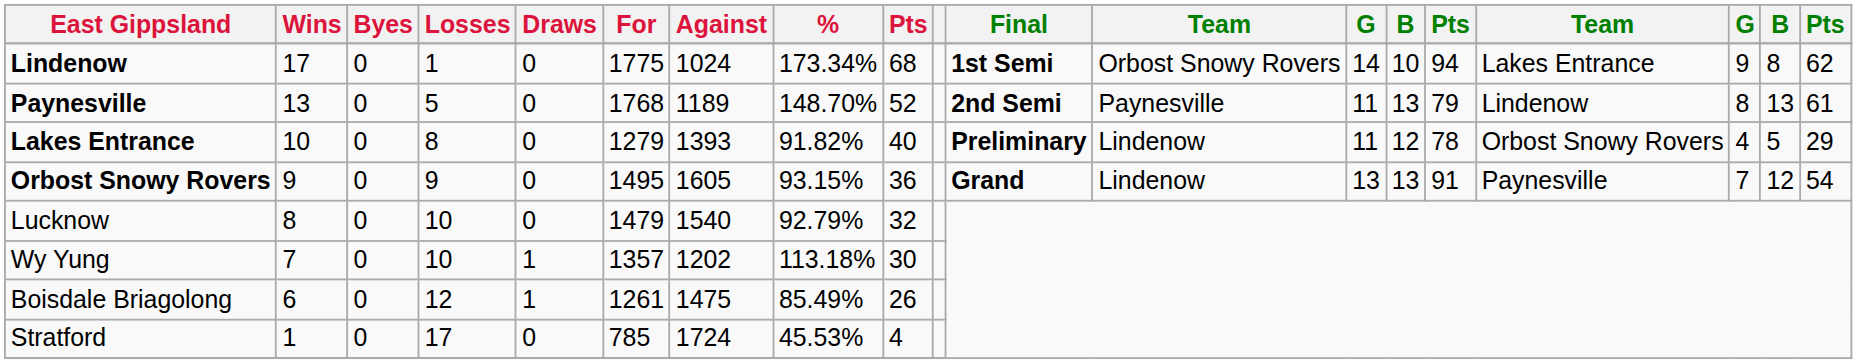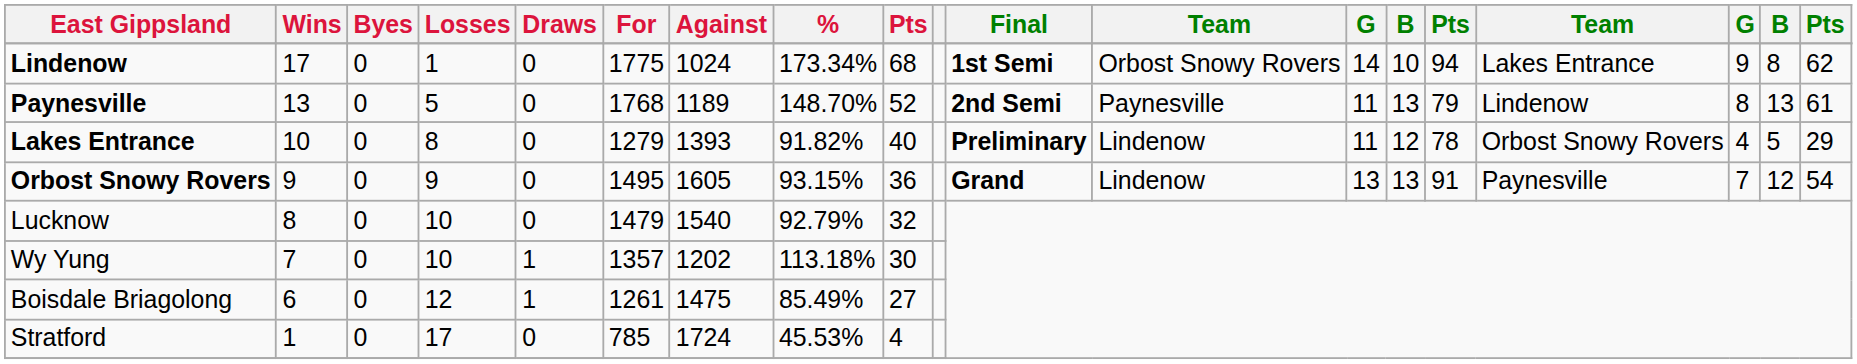 <table style="font-size: 85%; text-align: left;" class="wikitable">
 <tr>
 <th style="color:crimson">East Gippsland</th>
 <th style="color:crimson">Wins</th>
 <th style="color:crimson">Byes</th>
 <th style="color:crimson">Losses</th>
 <th style="color:crimson">Draws</th>
 <th style="color:crimson">For</th>
 <th style="color:crimson">Against</th>
 <th style="color:crimson">%</th>
 <th style="color:crimson">Pts</th>
 <th></th>
 <th style="color:green">Final</th>
 <th style="color:green">Team</th>
 <th style="color:green">G</th>
 <th style="color:green">B</th>
 <th style="color:green">Pts</th>
 <th style="color:green">Team</th>
 <th style="color:green">G</th>
 <th style="color:green">B</th>
 <th style="color:green">Pts</th>
 </tr>
 <tr>
 </tr>
 <tr>
 </tr>
 <tr>
 <td><strong>	Lindenow	</strong></td>
 <td>17</td>
 <td>0</td>
 <td>1</td>
 <td>0</td>
 <td>1775</td>
 <td>1024</td>
 <td>173.34%</td>
 <td>68</td>
 <td></td>
 <td><strong>1st Semi</strong></td>
 <td>Orbost Snowy Rovers</td>
 <td>14</td>
 <td>10</td>
 <td>94</td>
 <td>Lakes Entrance</td>
 <td>9</td>
 <td>8</td>
 <td>62</td>
 </tr>
 <tr>
 <td><strong>	Paynesville	</strong></td>
 <td>13</td>
 <td>0</td>
 <td>5</td>
 <td>0</td>
 <td>1768</td>
 <td>1189</td>
 <td>148.70%</td>
 <td>52</td>
 <td></td>
 <td><strong>2nd Semi</strong></td>
 <td>Paynesville</td>
 <td>11</td>
 <td>13</td>
 <td>79</td>
 <td>Lindenow</td>
 <td>8</td>
 <td>13</td>
 <td>61</td>
 </tr>
 <tr>
 <td><strong>	Lakes Entrance	</strong></td>
 <td>10</td>
 <td>0</td>
 <td>8</td>
 <td>0</td>
 <td>1279</td>
 <td>1393</td>
 <td>91.82%</td>
 <td>40</td>
 <td></td>
 <td><strong>Preliminary</strong></td>
 <td>Lindenow</td>
 <td>11</td>
 <td>12</td>
 <td>78</td>
 <td>Orbost Snowy Rovers</td>
 <td>4</td>
 <td>5</td>
 <td>29</td>
 </tr>
 <tr>
 <td><strong>	Orbost Snowy Rovers	</strong></td>
 <td>9</td>
 <td>0</td>
 <td>9</td>
 <td>0</td>
 <td>1495</td>
 <td>1605</td>
 <td>93.15%</td>
 <td>36</td>
 <td></td>
 <td><strong>Grand</strong></td>
 <td>Lindenow</td>
 <td>13</td>
 <td>13</td>
 <td>91</td>
 <td>Paynesville</td>
 <td>7</td>
 <td>12</td>
 <td>54</td>
 </tr>
 <tr>
 <td>Lucknow</td>
 <td>8</td>
 <td>0</td>
 <td>10</td>
 <td>0</td>
 <td>1479</td>
 <td>1540</td>
 <td>92.79%</td>
 <td>32</td>
 <td></td>
 </tr>
 <tr>
 <td>Wy Yung</td>
 <td>7</td>
 <td>0</td>
 <td>10</td>
 <td>1</td>
 <td>1357</td>
 <td>1202</td>
 <td>113.18%</td>
 <td>30</td>
 <td></td>
 </tr>
 <tr>
 <td>Boisdale Briagolong</td>
 <td>6</td>
 <td>0</td>
 <td>12</td>
 <td>1</td>
 <td>1261</td>
 <td>1475</td>
 <td>85.49%</td>
-<td>26</td>
+<td>27</td>
 <td></td>
 </tr>
 <tr>
 <td>Stratford</td>
 <td>1</td>
 <td>0</td>
 <td>17</td>
 <td>0</td>
 <td>785</td>
 <td>1724</td>
 <td>45.53%</td>
 <td>4</td>
 <td></td>
 </tr>
 <tr>
 </tr>
 </table>
